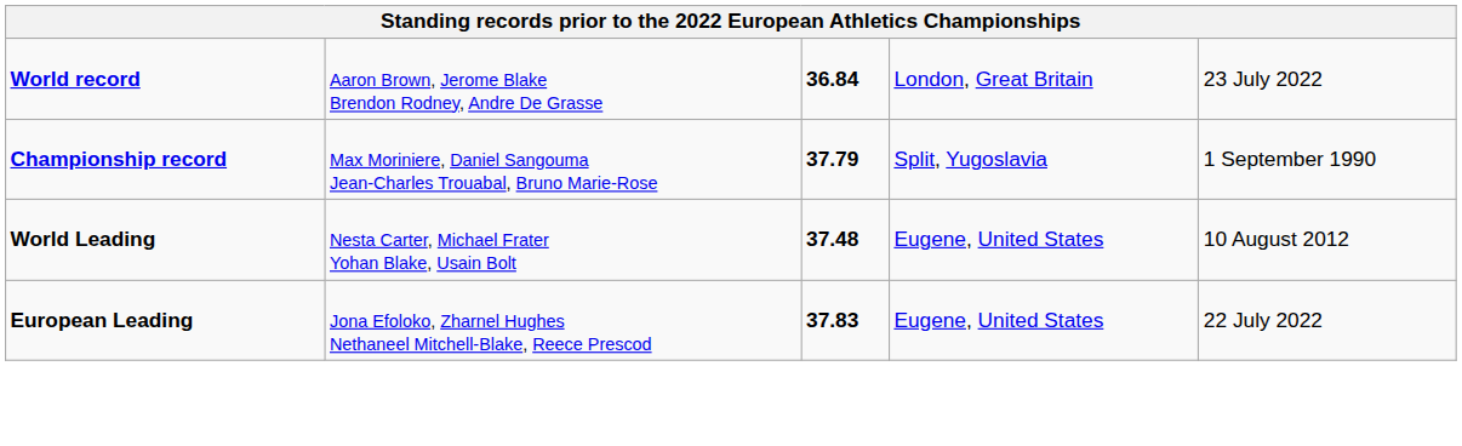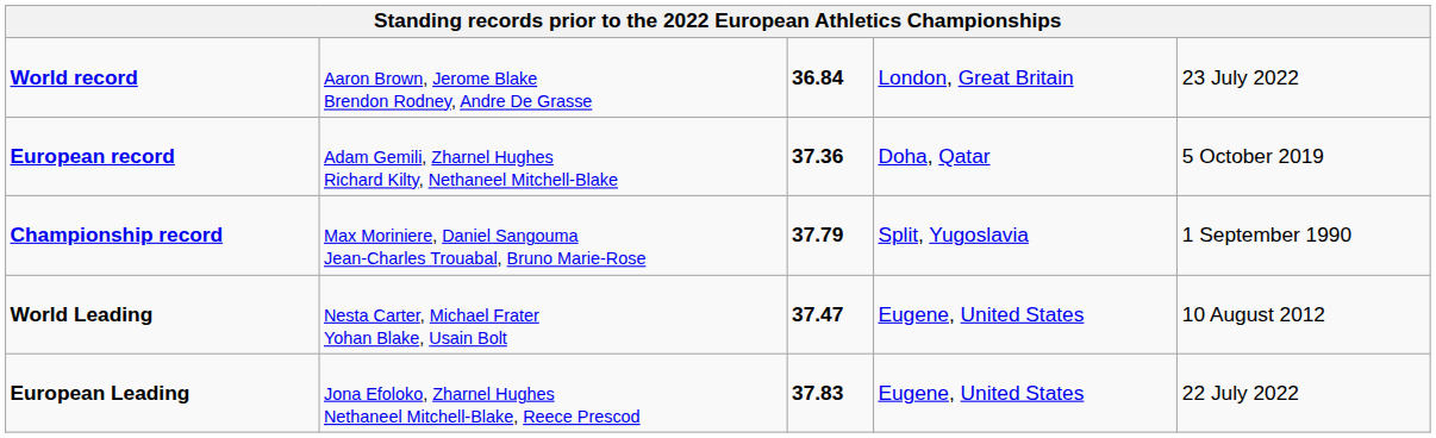 <table class="wikitable" width=70%>
 <tr>
 <th colspan="5">Standing records prior to the 2022 European Athletics Championships</th>
 </tr>
 <tr>
 <td><strong><a href='#'>World record</a></strong></td>
 <td><br><small><a href='#'>Aaron Brown</a>, <a href='#'>Jerome Blake</a><br><a href='#'>Brendon Rodney</a>, <a href='#'>Andre De Grasse</a></small></td>
 <td><strong>36.84</strong></td>
 <td><a href='#'>London</a>, <a href='#'>Great Britain</a></td>
 <td>23 July 2022</td>
 </tr>
 <tr>
+<td><strong><a href='#'>European record</a></strong></td>
+<td><br><small><a href='#'>Adam Gemili</a>, <a href='#'>Zharnel Hughes</a><br> <a href='#'>Richard Kilty</a>, <a href='#'>Nethaneel Mitchell-Blake</a></small></td>
+<td><strong>37.36</strong></td>
+<td><a href='#'>Doha</a>, <a href='#'>Qatar</a></td>
+<td>5 October 2019</td>
+</tr>
+<tr>
 <td><strong><a href='#'>Championship record</a></strong></td>
 <td><br><small><a href='#'>Max Moriniere</a>, <a href='#'>Daniel Sangouma</a><br> <a href='#'>Jean-Charles Trouabal</a>, <a href='#'>Bruno Marie-Rose</a></small></td>
 <td><strong>37.79</strong></td>
 <td><a href='#'>Split</a>, <a href='#'>Yugoslavia</a></td>
 <td>1 September 1990</td>
 </tr>
 <tr>
 <td><strong>World Leading</strong></td>
 <td><br><small><a href='#'>Nesta Carter</a>, <a href='#'>Michael Frater</a><br> <a href='#'>Yohan Blake</a>, <a href='#'>Usain Bolt</a></small></td>
-<td><strong>37.48 </strong></td>
+<td><strong>37.47 </strong></td>
 <td><a href='#'>Eugene</a>, <a href='#'>United States</a></td>
 <td>10 August 2012</td>
 </tr>
 <tr>
 <td><strong>European Leading</strong></td>
 <td><br><small><a href='#'>Jona Efoloko</a>, <a href='#'>Zharnel Hughes</a><br><a href='#'>Nethaneel Mitchell-Blake</a>, <a href='#'>Reece Prescod</a></small></td>
 <td><strong>37.83</strong></td>
 <td><a href='#'>Eugene</a>, <a href='#'>United States</a></td>
 <td>22 July 2022</td>
 </tr>
 </table>
